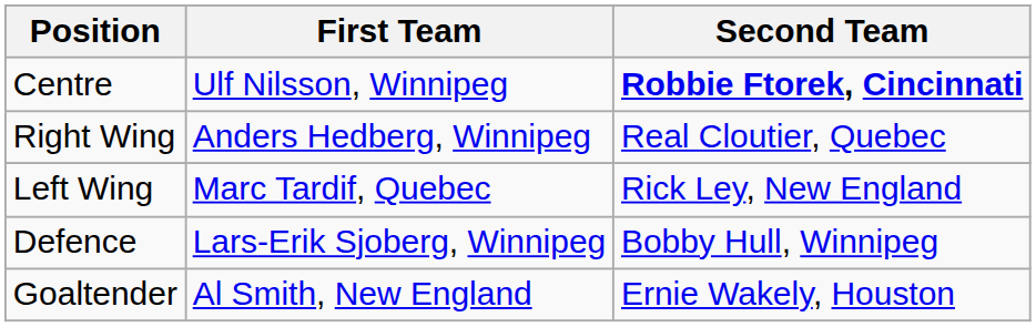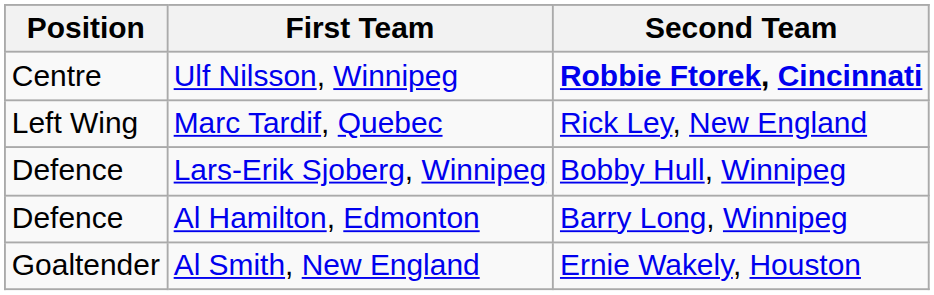 <table class="wikitable">
 <tr>
 <th><strong>Position</strong></th>
 <th><strong>First Team</strong></th>
 <th><strong>Second Team</strong></th>
 </tr>
 <tr>
 <td>Centre</td>
 <td><a href='#'>Ulf Nilsson</a>, <a href='#'>Winnipeg</a></td>
 <td><strong><a href='#'>Robbie Ftorek</a>, <a href='#'>Cincinnati</a></strong></td>
 </tr>
 <tr>
-<td>Right Wing</td>
-<td><a href='#'>Anders Hedberg</a>, <a href='#'>Winnipeg</a></td>
-<td><a href='#'>Real Cloutier</a>, <a href='#'>Quebec</a></td>
-</tr>
-<tr>
 <td>Left Wing</td>
 <td><a href='#'>Marc Tardif</a>, <a href='#'>Quebec</a></td>
 <td><a href='#'>Rick Ley</a>, <a href='#'>New England</a></td>
 </tr>
 <tr>
 <td>Defence</td>
 <td><a href='#'>Lars-Erik Sjoberg</a>, <a href='#'>Winnipeg</a></td>
 <td><a href='#'>Bobby Hull</a>, <a href='#'>Winnipeg</a></td>
 </tr>
 <tr>
+<td>Defence</td>
+<td><a href='#'>Al Hamilton</a>, <a href='#'>Edmonton</a></td>
+<td><a href='#'>Barry Long</a>, <a href='#'>Winnipeg</a></td>
+</tr>
+<tr>
 <td>Goaltender</td>
 <td><a href='#'>Al Smith</a>, <a href='#'>New England</a></td>
 <td><a href='#'>Ernie Wakely</a>, <a href='#'>Houston</a></td>
 </tr>
 </table>
